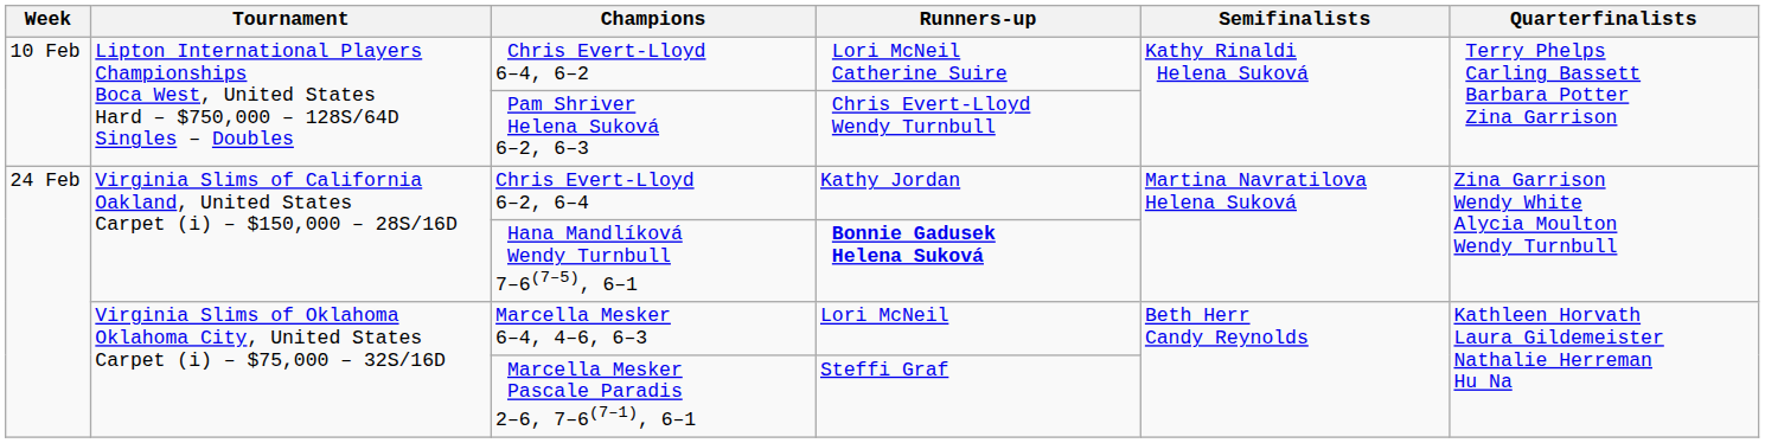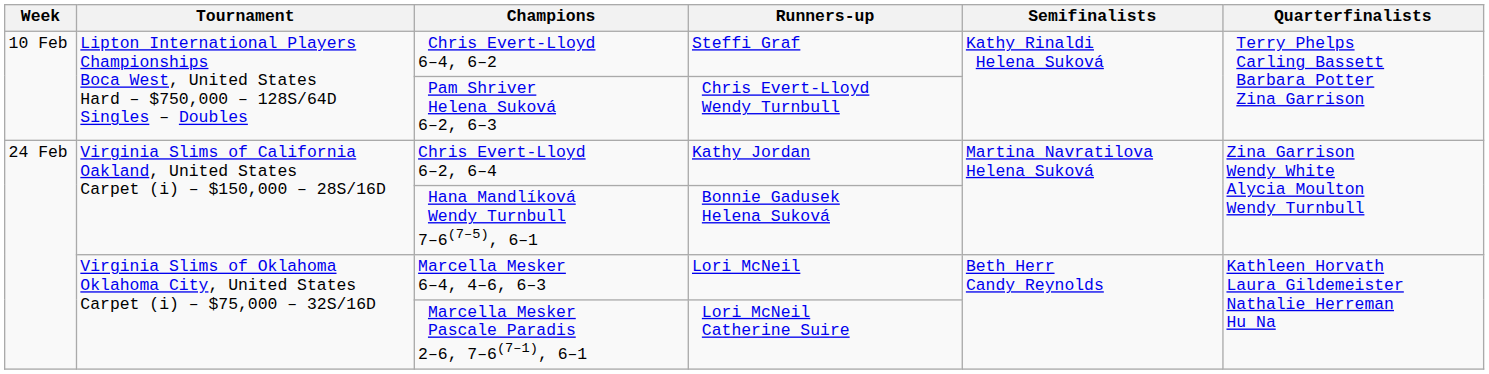 <table class=wikitable style=font-size:95%>
 <tr>
 <th style="width:48px;">Week</th>
 <th style="width:248px;">Tournament</th>
 <th style="width:200px;">Champions</th>
 <th style="width:200px;">Runners-up</th>
 <th style="width:190px;">Semifinalists</th>
 <th style="width:190px;">Quarterfinalists</th>
 </tr>
 <tr valign="top">
 <td rowspan=2>10 Feb</td>
 <td rowspan=2><a href='#'>Lipton International Players Championships</a><br><a href='#'>Boca West</a>, United States <br>Hard – $750,000 – 128S/64D <br><a href='#'>Singles</a> – <a href='#'>Doubles</a></td>
 <td> <a href='#'>Chris Evert-Lloyd</a><br>6–4, 6–2</td>
-<td> <a href='#'>Lori McNeil</a><br> <a href='#'>Catherine Suire</a></td>
+<td> <a href='#'>Steffi Graf</a></td>
 <td rowspan=2> <a href='#'>Kathy Rinaldi</a><br> <a href='#'>Helena Suková</a><br></td>
 <td rowspan=2> <a href='#'>Terry Phelps</a><br> <a href='#'>Carling Bassett</a><br>  <a href='#'>Barbara Potter</a><br> <a href='#'>Zina Garrison</a></td>
 </tr>
 <tr valign="top">
 <td> <a href='#'>Pam Shriver</a><br> <a href='#'>Helena Suková</a><br> 6–2, 6–3</td>
 <td> <a href='#'>Chris Evert-Lloyd</a><br> <a href='#'>Wendy Turnbull</a></td>
 </tr>
 <tr valign=top>
 <td rowspan=4>24 Feb</td>
 <td rowspan=2><a href='#'>Virginia Slims of California</a><br> <a href='#'>Oakland</a>, United States <br> Carpet (i) – $150,000 – 28S/16D</td>
 <td> <a href='#'>Chris Evert-Lloyd</a> <br>6–2, 6–4</td>
 <td> <a href='#'>Kathy Jordan</a></td>
 <td rowspan=2> <a href='#'>Martina Navratilova</a><br>  <a href='#'>Helena Suková</a> <br></td>
 <td rowspan=2> <a href='#'>Zina Garrison</a><br>  <a href='#'>Wendy White</a><br>  <a href='#'>Alycia Moulton</a> <br>  <a href='#'>Wendy Turnbull</a></td>
 </tr>
 <tr valign=top>
 <td> <a href='#'>Hana Mandlíková</a><br> <a href='#'>Wendy Turnbull</a> <br>7–6<sup>(7–5)</sup>, 6–1</td>
-<td><strong> <a href='#'>Bonnie Gadusek</a><br> <a href='#'>Helena Suková</a></strong></td>
+<td> <a href='#'>Bonnie Gadusek</a><br> <a href='#'>Helena Suková</a></td>
 </tr>
 <tr valign=top>
 <td rowspan=2><a href='#'>Virginia Slims of Oklahoma</a><br> <a href='#'>Oklahoma City</a>, United States <br> Carpet (i) – $75,000 – 32S/16D</td>
 <td> <a href='#'>Marcella Mesker</a> <br>6–4, 4–6, 6–3</td>
 <td> <a href='#'>Lori McNeil</a></td>
 <td rowspan=2> <a href='#'>Beth Herr</a><br>  <a href='#'>Candy Reynolds</a> <br></td>
 <td rowspan=2> <a href='#'>Kathleen Horvath</a><br>  <a href='#'>Laura Gildemeister</a><br>  <a href='#'>Nathalie Herreman</a><br>  <a href='#'>Hu Na</a></td>
 </tr>
 <tr valign=top>
 <td> <a href='#'>Marcella Mesker</a><br> <a href='#'>Pascale Paradis</a><br>2–6, 7–6<sup>(7–1)</sup>, 6–1</td>
-<td> <a href='#'>Steffi Graf</a></td>
+<td> <a href='#'>Lori McNeil</a><br> <a href='#'>Catherine Suire</a></td>
 </tr>
 </table>
